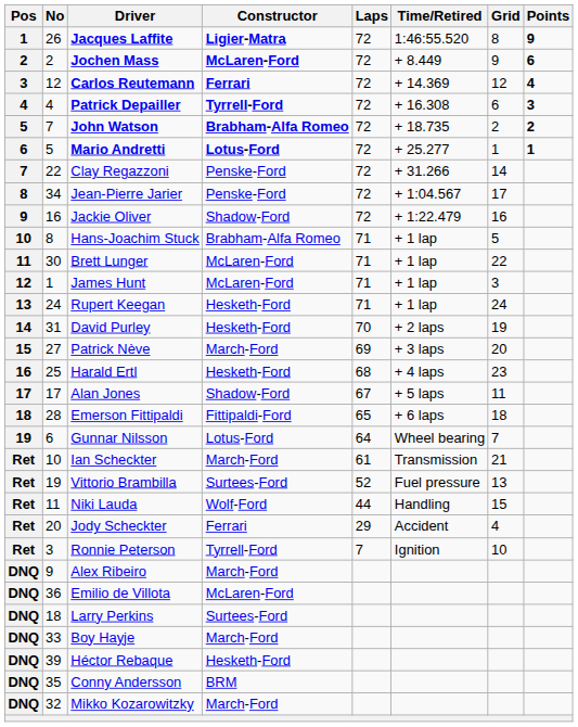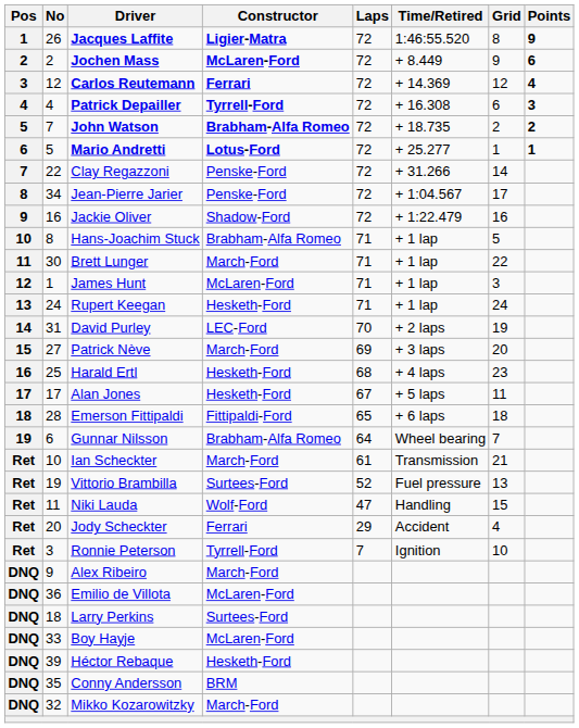 <table class="wikitable" style="font-size: 95%;">
 <tr>
 <th>Pos</th>
 <th>No</th>
 <th>Driver</th>
 <th>Constructor</th>
 <th>Laps</th>
 <th>Time/Retired</th>
 <th>Grid</th>
 <th>Points</th>
 </tr>
 <tr>
 <th>1</th>
 <td>26</td>
 <td> <strong><a href='#'>Jacques Laffite</a></strong></td>
 <td><strong><a href='#'>Ligier</a>-<a href='#'>Matra</a></strong></td>
 <td>72</td>
 <td>1:46:55.520</td>
 <td>8</td>
 <td><strong>9</strong></td>
 </tr>
 <tr>
 <th>2</th>
 <td>2</td>
 <td> <strong><a href='#'>Jochen Mass</a></strong></td>
 <td><strong><a href='#'>McLaren</a>-<a href='#'>Ford</a></strong></td>
 <td>72</td>
 <td>+ 8.449</td>
 <td>9</td>
 <td><strong>6</strong></td>
 </tr>
 <tr>
 <th>3</th>
 <td>12</td>
 <td> <strong><a href='#'>Carlos Reutemann</a></strong></td>
 <td><strong><a href='#'>Ferrari</a></strong></td>
 <td>72</td>
 <td>+ 14.369</td>
 <td>12</td>
 <td><strong>4</strong></td>
 </tr>
 <tr>
 <th>4</th>
 <td>4</td>
 <td> <strong><a href='#'>Patrick Depailler</a></strong></td>
 <td><strong><a href='#'>Tyrrell</a>-<a href='#'>Ford</a></strong></td>
 <td>72</td>
 <td>+ 16.308</td>
 <td>6</td>
 <td><strong>3</strong></td>
 </tr>
 <tr>
 <th>5</th>
 <td>7</td>
 <td> <strong><a href='#'>John Watson</a></strong></td>
 <td><strong><a href='#'>Brabham</a>-<a href='#'>Alfa Romeo</a></strong></td>
 <td>72</td>
 <td>+ 18.735</td>
 <td>2</td>
 <td><strong>2</strong></td>
 </tr>
 <tr>
 <th>6</th>
 <td>5</td>
 <td> <strong><a href='#'>Mario Andretti</a></strong></td>
 <td><strong><a href='#'>Lotus</a>-<a href='#'>Ford</a></strong></td>
 <td>72</td>
 <td>+ 25.277</td>
 <td>1</td>
 <td><strong>1</strong></td>
 </tr>
 <tr>
 <th>7</th>
 <td>22</td>
 <td> <a href='#'>Clay Regazzoni</a></td>
 <td><a href='#'>Penske</a>-<a href='#'>Ford</a></td>
 <td>72</td>
 <td>+ 31.266</td>
 <td>14</td>
 <td> </td>
 </tr>
 <tr>
 <th>8</th>
 <td>34</td>
 <td> <a href='#'>Jean-Pierre Jarier</a></td>
 <td><a href='#'>Penske</a>-<a href='#'>Ford</a></td>
 <td>72</td>
 <td>+ 1:04.567</td>
 <td>17</td>
 <td> </td>
 </tr>
 <tr>
 <th>9</th>
 <td>16</td>
 <td> <a href='#'>Jackie Oliver</a></td>
 <td><a href='#'>Shadow</a>-<a href='#'>Ford</a></td>
 <td>72</td>
 <td>+ 1:22.479</td>
 <td>16</td>
 <td> </td>
 </tr>
 <tr>
 <th>10</th>
 <td>8</td>
 <td> <a href='#'>Hans-Joachim Stuck</a></td>
 <td><a href='#'>Brabham</a>-<a href='#'>Alfa Romeo</a></td>
 <td>71</td>
 <td>+ 1 lap</td>
 <td>5</td>
 <td> </td>
 </tr>
 <tr>
 <th>11</th>
 <td>30</td>
 <td> <a href='#'>Brett Lunger</a></td>
-<td><a href='#'>McLaren</a>-<a href='#'>Ford</a></td>
+<td><a href='#'>March</a>-<a href='#'>Ford</a></td>
 <td>71</td>
 <td>+ 1 lap</td>
 <td>22</td>
 <td> </td>
 </tr>
 <tr>
 <th>12</th>
 <td>1</td>
 <td> <a href='#'>James Hunt</a></td>
 <td><a href='#'>McLaren</a>-<a href='#'>Ford</a></td>
 <td>71</td>
 <td>+ 1 lap</td>
 <td>3</td>
 <td> </td>
 </tr>
 <tr>
 <th>13</th>
 <td>24</td>
 <td> <a href='#'>Rupert Keegan</a></td>
 <td><a href='#'>Hesketh</a>-<a href='#'>Ford</a></td>
 <td>71</td>
 <td>+ 1 lap</td>
 <td>24</td>
 <td> </td>
 </tr>
 <tr>
 <th>14</th>
 <td>31</td>
 <td> <a href='#'>David Purley</a></td>
-<td><a href='#'>Hesketh</a>-<a href='#'>Ford</a></td>
+<td><a href='#'>LEC</a>-<a href='#'>Ford</a></td>
 <td>70</td>
 <td>+ 2 laps</td>
 <td>19</td>
 <td> </td>
 </tr>
 <tr>
 <th>15</th>
 <td>27</td>
 <td> <a href='#'>Patrick Nève</a></td>
 <td><a href='#'>March</a>-<a href='#'>Ford</a></td>
 <td>69</td>
 <td>+ 3 laps</td>
 <td>20</td>
 <td> </td>
 </tr>
 <tr>
 <th>16</th>
 <td>25</td>
 <td> <a href='#'>Harald Ertl</a></td>
 <td><a href='#'>Hesketh</a>-<a href='#'>Ford</a></td>
 <td>68</td>
 <td>+ 4 laps</td>
 <td>23</td>
 <td> </td>
 </tr>
 <tr>
 <th>17</th>
 <td>17</td>
 <td> <a href='#'>Alan Jones</a></td>
-<td><a href='#'>Shadow</a>-<a href='#'>Ford</a></td>
+<td><a href='#'>Hesketh</a>-<a href='#'>Ford</a></td>
 <td>67</td>
 <td>+ 5 laps</td>
 <td>11</td>
 <td> </td>
 </tr>
 <tr>
 <th>18</th>
 <td>28</td>
 <td> <a href='#'>Emerson Fittipaldi</a></td>
 <td><a href='#'>Fittipaldi</a>-<a href='#'>Ford</a></td>
 <td>65</td>
 <td>+ 6 laps</td>
 <td>18</td>
 <td> </td>
 </tr>
 <tr>
 <th>19</th>
 <td>6</td>
 <td> <a href='#'>Gunnar Nilsson</a></td>
-<td><a href='#'>Lotus</a>-<a href='#'>Ford</a></td>
+<td><a href='#'>Brabham</a>-<a href='#'>Alfa Romeo</a></td>
 <td>64</td>
 <td>Wheel bearing</td>
 <td>7</td>
 <td> </td>
 </tr>
 <tr>
 <th>Ret</th>
 <td>10</td>
 <td> <a href='#'>Ian Scheckter</a></td>
 <td><a href='#'>March</a>-<a href='#'>Ford</a></td>
 <td>61</td>
 <td>Transmission</td>
 <td>21</td>
 <td> </td>
 </tr>
 <tr>
 <th>Ret</th>
 <td>19</td>
 <td> <a href='#'>Vittorio Brambilla</a></td>
 <td><a href='#'>Surtees</a>-<a href='#'>Ford</a></td>
 <td>52</td>
 <td>Fuel pressure</td>
 <td>13</td>
 <td> </td>
 </tr>
 <tr>
 <th>Ret</th>
 <td>11</td>
 <td> <a href='#'>Niki Lauda</a></td>
 <td><a href='#'>Wolf</a>-<a href='#'>Ford</a></td>
-<td>44</td>
+<td>47</td>
 <td>Handling</td>
 <td>15</td>
 <td> </td>
 </tr>
 <tr>
 <th>Ret</th>
 <td>20</td>
 <td> <a href='#'>Jody Scheckter</a></td>
 <td><a href='#'>Ferrari</a></td>
 <td>29</td>
 <td>Accident</td>
 <td>4</td>
 <td> </td>
 </tr>
 <tr>
 <th>Ret</th>
 <td>3</td>
 <td> <a href='#'>Ronnie Peterson</a></td>
 <td><a href='#'>Tyrrell</a>-<a href='#'>Ford</a></td>
 <td>7</td>
 <td>Ignition</td>
 <td>10</td>
 <td> </td>
 </tr>
 <tr>
 <th>DNQ</th>
 <td>9</td>
 <td> <a href='#'>Alex Ribeiro</a></td>
 <td><a href='#'>March</a>-<a href='#'>Ford</a></td>
 <td> </td>
 <td> </td>
 <td> </td>
 <td> </td>
 </tr>
 <tr>
 <th>DNQ</th>
 <td>36</td>
 <td> <a href='#'>Emilio de Villota</a></td>
 <td><a href='#'>McLaren</a>-<a href='#'>Ford</a></td>
 <td> </td>
 <td> </td>
 <td> </td>
 <td> </td>
 </tr>
 <tr>
 <th>DNQ</th>
 <td>18</td>
 <td> <a href='#'>Larry Perkins</a></td>
 <td><a href='#'>Surtees</a>-<a href='#'>Ford</a></td>
 <td> </td>
 <td> </td>
 <td> </td>
 <td> </td>
 </tr>
 <tr>
 <th>DNQ</th>
 <td>33</td>
 <td> <a href='#'>Boy Hayje</a></td>
-<td><a href='#'>March</a>-<a href='#'>Ford</a></td>
+<td><a href='#'>McLaren</a>-<a href='#'>Ford</a></td>
 <td> </td>
 <td> </td>
 <td> </td>
 <td> </td>
 </tr>
 <tr>
 <th>DNQ</th>
 <td>39</td>
 <td> <a href='#'>Héctor Rebaque</a></td>
 <td><a href='#'>Hesketh</a>-<a href='#'>Ford</a></td>
 <td> </td>
 <td> </td>
 <td> </td>
 <td> </td>
 </tr>
 <tr>
 <th>DNQ</th>
 <td>35</td>
 <td> <a href='#'>Conny Andersson</a></td>
 <td><a href='#'>BRM</a></td>
 <td> </td>
 <td> </td>
 <td> </td>
 <td> </td>
 </tr>
 <tr>
 <th>DNQ</th>
 <td>32</td>
 <td> <a href='#'>Mikko Kozarowitzky</a></td>
 <td><a href='#'>March</a>-<a href='#'>Ford</a></td>
 <td> </td>
 <td> </td>
 <td> </td>
 <td> </td>
 </tr>
 <tr>
 <th colspan="8"></th>
 </tr>
 </table>
